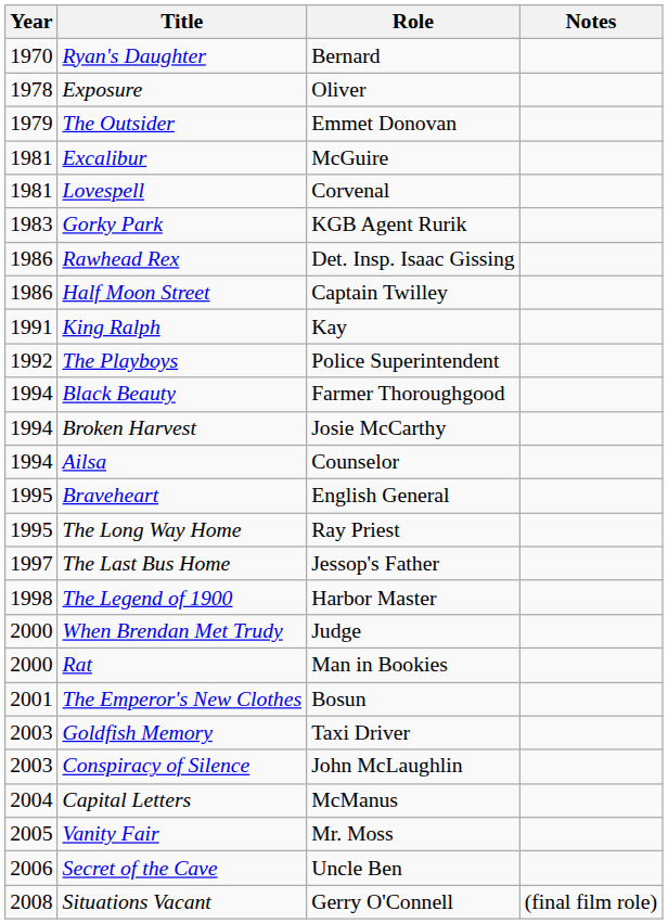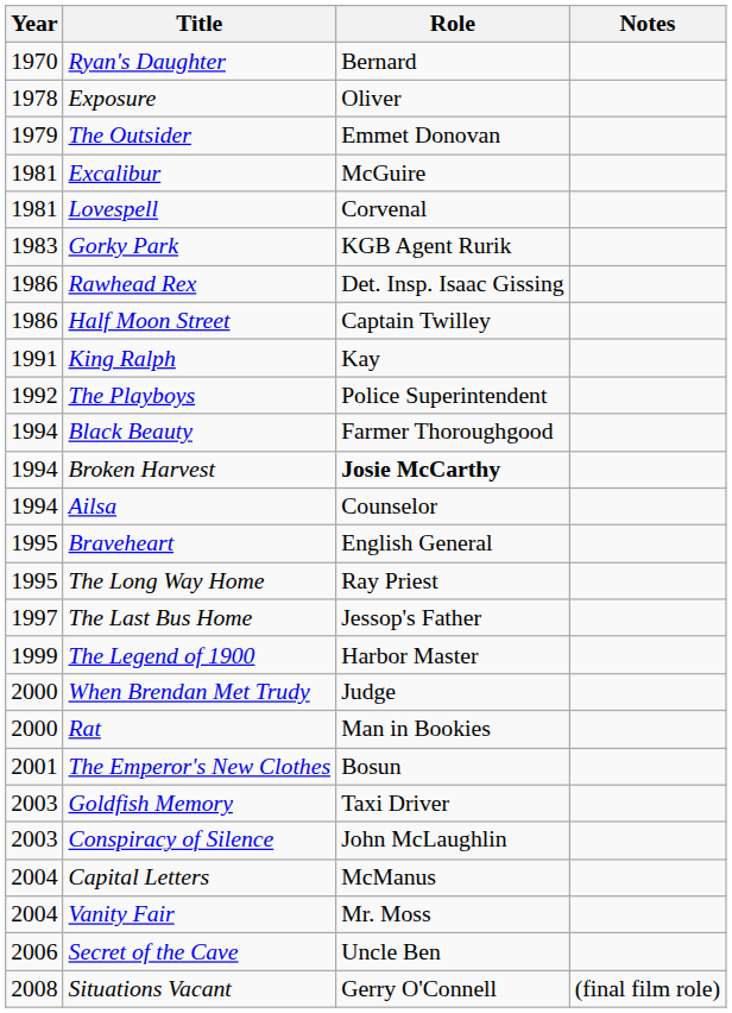 <table class="wikitable">
 <tr>
 <th>Year</th>
 <th>Title</th>
 <th>Role</th>
 <th>Notes</th>
 </tr>
 <tr>
 <td>1970</td>
 <td><em><a href='#'>Ryan's Daughter</a></em></td>
 <td>Bernard</td>
 <td></td>
 </tr>
 <tr>
 <td>1978</td>
 <td><em>Exposure</em></td>
 <td>Oliver</td>
 <td></td>
 </tr>
 <tr>
 <td>1979</td>
 <td><em><a href='#'>The Outsider</a></em></td>
 <td>Emmet Donovan</td>
 <td></td>
 </tr>
 <tr>
 <td>1981</td>
 <td><em><a href='#'>Excalibur</a></em></td>
 <td>McGuire</td>
 <td></td>
 </tr>
 <tr>
 <td>1981</td>
 <td><em><a href='#'>Lovespell</a></em></td>
 <td>Corvenal</td>
 <td></td>
 </tr>
 <tr>
 <td>1983</td>
 <td><em><a href='#'>Gorky Park</a></em></td>
 <td>KGB Agent Rurik</td>
 <td></td>
 </tr>
 <tr>
 <td>1986</td>
 <td><em><a href='#'>Rawhead Rex</a></em></td>
 <td>Det. Insp. Isaac Gissing</td>
 <td></td>
 </tr>
 <tr>
 <td>1986</td>
 <td><em><a href='#'>Half Moon Street</a></em></td>
 <td>Captain Twilley</td>
 <td></td>
 </tr>
 <tr>
 <td>1991</td>
 <td><em><a href='#'>King Ralph</a></em></td>
 <td>Kay</td>
 <td></td>
 </tr>
 <tr>
 <td>1992</td>
 <td><em><a href='#'>The Playboys</a></em></td>
 <td>Police Superintendent</td>
 <td></td>
 </tr>
 <tr>
 <td>1994</td>
 <td><em><a href='#'>Black Beauty</a></em></td>
 <td>Farmer Thoroughgood</td>
 <td></td>
 </tr>
 <tr>
 <td>1994</td>
 <td><em>Broken Harvest</em></td>
-<td>Josie McCarthy</td>
+<td><strong>Josie McCarthy</strong></td>
 <td></td>
 </tr>
 <tr>
 <td>1994</td>
 <td><em><a href='#'>Ailsa</a></em></td>
 <td>Counselor</td>
 <td></td>
 </tr>
 <tr>
 <td>1995</td>
 <td><em><a href='#'>Braveheart</a></em></td>
 <td>English General</td>
 <td></td>
 </tr>
 <tr>
 <td>1995</td>
 <td><em>The Long Way Home</em></td>
 <td>Ray Priest</td>
 <td></td>
 </tr>
 <tr>
 <td>1997</td>
 <td><em>The Last Bus Home</em></td>
 <td>Jessop's Father</td>
 <td></td>
 </tr>
 <tr>
-<td>1998</td>
+<td>1999</td>
 <td><em><a href='#'>The Legend of 1900</a></em></td>
 <td>Harbor Master</td>
 <td></td>
 </tr>
 <tr>
 <td>2000</td>
 <td><em><a href='#'>When Brendan Met Trudy</a></em></td>
 <td>Judge</td>
 <td></td>
 </tr>
 <tr>
 <td>2000</td>
 <td><em><a href='#'>Rat</a></em></td>
 <td>Man in Bookies</td>
 <td></td>
 </tr>
 <tr>
 <td>2001</td>
 <td><em><a href='#'>The Emperor's New Clothes</a></em></td>
 <td>Bosun</td>
 <td></td>
 </tr>
 <tr>
 <td>2003</td>
 <td><em><a href='#'>Goldfish Memory</a></em></td>
 <td>Taxi Driver</td>
 <td></td>
 </tr>
 <tr>
 <td>2003</td>
 <td><em><a href='#'>Conspiracy of Silence</a></em></td>
 <td>John McLaughlin</td>
 <td></td>
 </tr>
 <tr>
 <td>2004</td>
 <td><em>Capital Letters</em></td>
 <td>McManus</td>
 <td></td>
 </tr>
 <tr>
-<td>2005</td>
+<td>2004</td>
 <td><em><a href='#'>Vanity Fair</a></em></td>
 <td>Mr. Moss</td>
 <td></td>
 </tr>
 <tr>
 <td>2006</td>
 <td><em><a href='#'>Secret of the Cave</a></em></td>
 <td>Uncle Ben</td>
 <td></td>
 </tr>
 <tr>
 <td>2008</td>
 <td><em>Situations Vacant</em></td>
 <td>Gerry O'Connell</td>
 <td>(final film role)</td>
 </tr>
 </table>
